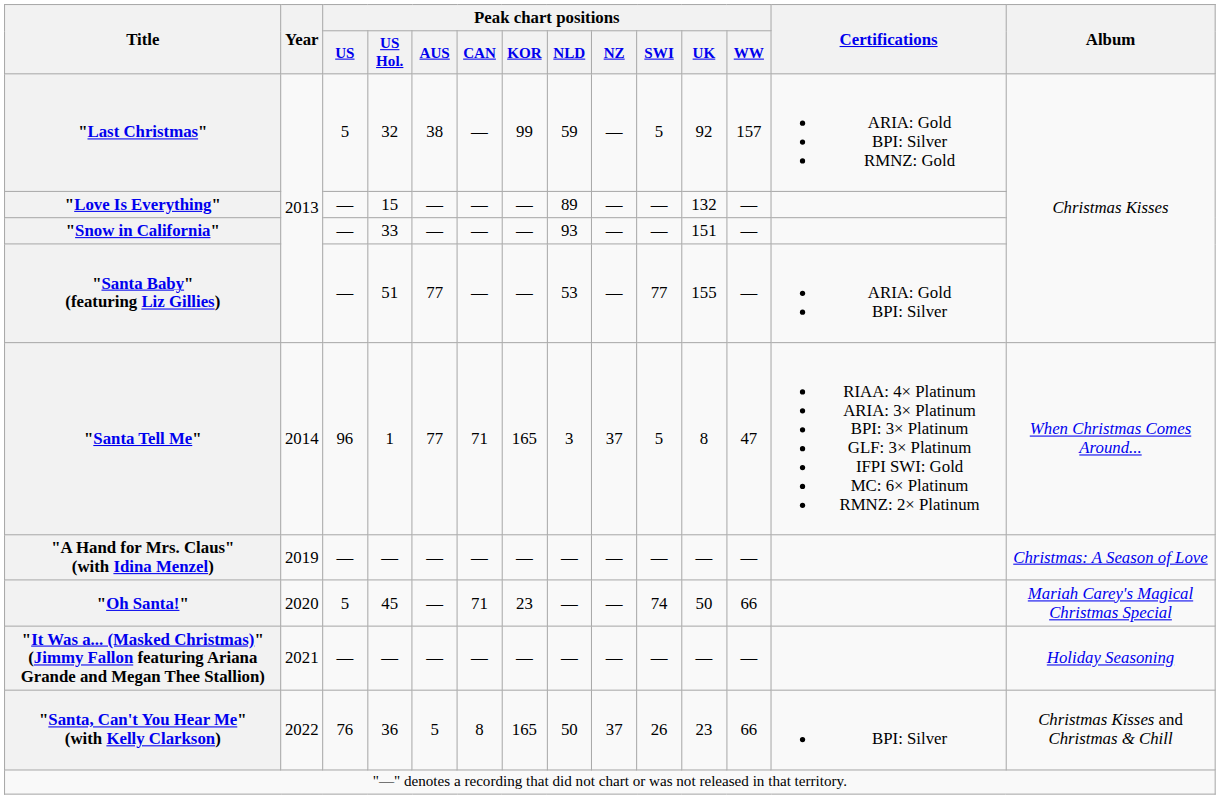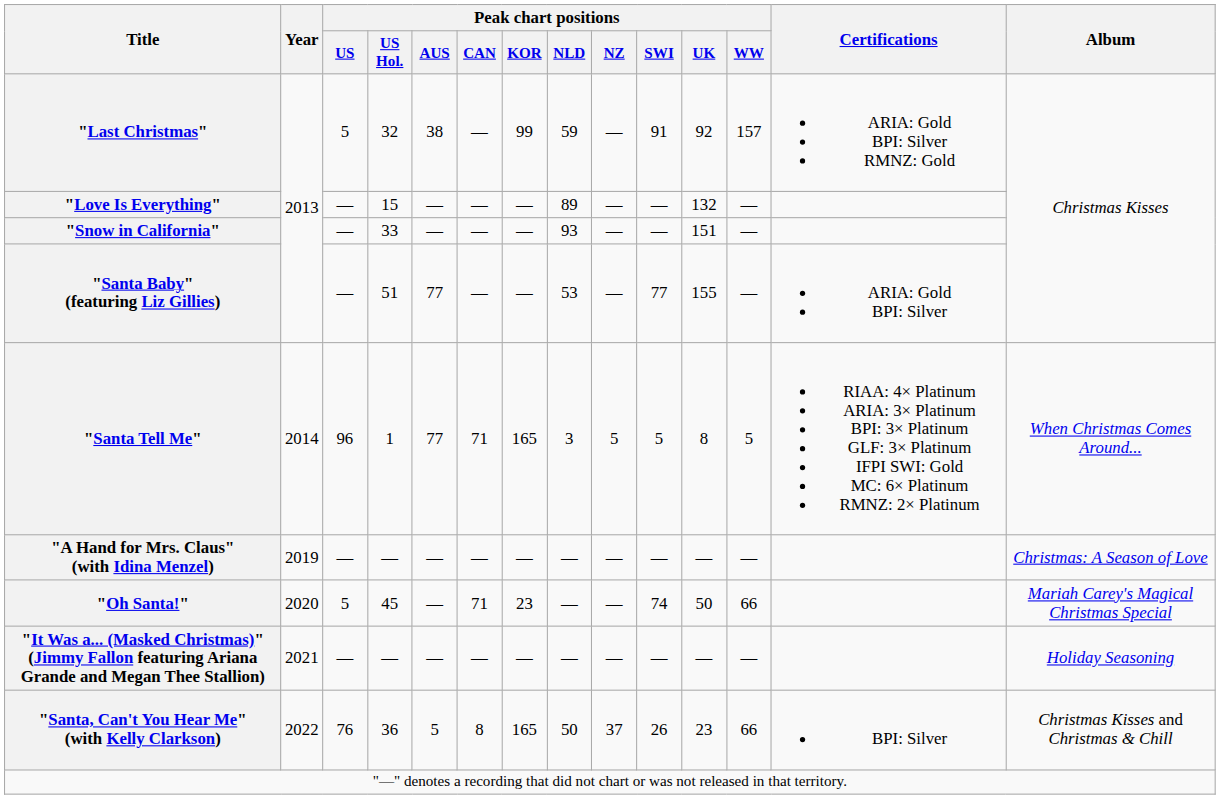 <table class="wikitable plainrowheaders" style="text-align:center;">
 <tr>
 <th scope="col" rowspan="2" style="width:16em;">Title</th>
 <th scope="col" rowspan="2" style="width:1em;">Year</th>
 <th colspan="10" scope="col">Peak chart positions</th>
 <th scope="col" rowspan="2" style="width:13.5em;"><a href='#'>Certifications</a></th>
 <th scope="col" rowspan="2" style="width:12em;">Album</th>
 </tr>
 <tr>
 <th scope="col" style="width:2.5em;font-size:90%;"><a href='#'>US</a><br></th>
 <th scope="col" style="width:2.5em;font-size:90%;"><a href='#'>US<br>Hol.</a><br></th>
 <th scope="col" style="width:2.5em;font-size:90%;"><a href='#'>AUS</a><br></th>
 <th scope="col" style="width:2.5em;font-size:90%;"><a href='#'>CAN</a><br></th>
 <th scope="col" style="width:2.5em;font-size:90%;"><a href='#'>KOR</a><br></th>
 <th scope="col" style="width:2.5em;font-size:90%;"><a href='#'>NLD</a><br></th>
 <th scope="col" style="width:2.5em;font-size:90%;"><a href='#'>NZ</a><br></th>
 <th scope="col" style="width:2.5em;font-size:90%;"><a href='#'>SWI</a><br></th>
 <th scope="col" style="width:2.5em;font-size:90%;"><a href='#'>UK</a><br></th>
 <th scope="col" style="width:2.5em;font-size:90%;"><a href='#'>WW</a><br></th>
 </tr>
 <tr>
 <th scope="row">"<a href='#'>Last Christmas</a>"</th>
 <td rowspan="4">2013</td>
 <td>5</td>
 <td>32</td>
 <td>38</td>
 <td>—</td>
 <td>99</td>
 <td>59</td>
 <td>—</td>
-<td>5</td>
+<td>91</td>
 <td>92</td>
 <td>157</td>
 <td><br><ul><li>ARIA: Gold</li><li>BPI: Silver</li><li>RMNZ: Gold</li></ul></td>
 <td rowspan="4"><em>Christmas Kisses</em></td>
 </tr>
 <tr>
 <th scope="row">"<a href='#'>Love Is Everything</a>"</th>
 <td>—</td>
 <td>15</td>
 <td>—</td>
 <td>—</td>
 <td>—</td>
 <td>89</td>
 <td>—</td>
 <td>—</td>
 <td>132</td>
 <td>—</td>
 <td></td>
 </tr>
 <tr>
 <th scope="row">"<a href='#'>Snow in California</a>"</th>
 <td>—</td>
 <td>33</td>
 <td>—</td>
 <td>—</td>
 <td>—</td>
 <td>93</td>
 <td>—</td>
 <td>—</td>
 <td>151</td>
 <td>—</td>
 <td></td>
 </tr>
 <tr>
 <th scope="row">"<a href='#'>Santa Baby</a>"<br><span>(featuring <a href='#'>Liz Gillies</a>)</span></th>
 <td>—</td>
 <td>51</td>
 <td>77</td>
 <td>—</td>
 <td>—</td>
 <td>53</td>
 <td>—</td>
 <td>77</td>
 <td>155</td>
 <td>—</td>
 <td><br><ul><li>ARIA: Gold</li><li>BPI: Silver</li></ul></td>
 </tr>
 <tr>
 <th scope="row">"<a href='#'>Santa Tell Me</a>"</th>
 <td>2014</td>
 <td>96</td>
 <td>1</td>
 <td>77</td>
 <td>71</td>
 <td>165</td>
 <td>3</td>
-<td>37</td>
+<td>5</td>
 <td>5</td>
 <td>8</td>
-<td>47</td>
+<td>5</td>
 <td><br><ul><li>RIAA: 4× Platinum</li><li>ARIA: 3× Platinum</li><li>BPI: 3× Platinum</li><li>GLF: 3× Platinum</li><li>IFPI SWI: Gold</li><li>MC: 6× Platinum</li><li>RMNZ: 2× Platinum</li></ul></td>
 <td><em><a href='#'>When Christmas Comes Around...</a></em></td>
 </tr>
 <tr>
 <th scope="row">"A Hand for Mrs. Claus"<br><span>(with <a href='#'>Idina Menzel</a>)</span></th>
 <td>2019</td>
 <td>—</td>
 <td>—</td>
 <td>—</td>
 <td>—</td>
 <td>—</td>
 <td>—</td>
 <td>—</td>
 <td>—</td>
 <td>—</td>
 <td>—</td>
 <td></td>
 <td><em><a href='#'>Christmas: A Season of Love</a></em></td>
 </tr>
 <tr>
 <th scope="row">"<a href='#'>Oh Santa!</a>"<br></th>
 <td>2020</td>
 <td>5</td>
 <td>45</td>
 <td>—</td>
 <td>71</td>
 <td>23</td>
 <td>—</td>
 <td>—</td>
 <td>74</td>
 <td>50</td>
 <td>66</td>
 <td></td>
 <td><em><a href='#'>Mariah Carey's Magical Christmas Special</a></em></td>
 </tr>
 <tr>
 <th scope="row">"<a href='#'>It Was a... (Masked Christmas)</a>"<br><span>(<a href='#'>Jimmy Fallon</a> featuring Ariana Grande and Megan Thee Stallion)</span></th>
 <td>2021</td>
 <td>—</td>
 <td>—</td>
 <td>—</td>
 <td>—</td>
 <td>—</td>
 <td>—</td>
 <td>—</td>
 <td>—</td>
 <td>—</td>
 <td>—</td>
 <td></td>
 <td><em><a href='#'>Holiday Seasoning</a></em></td>
 </tr>
 <tr>
 <th scope="row">"<a href='#'>Santa, Can't You Hear Me</a>"<br><span>(with <a href='#'>Kelly Clarkson</a>)</span></th>
 <td>2022</td>
 <td>76</td>
 <td>36</td>
 <td>5</td>
 <td>8</td>
 <td>165</td>
 <td>50</td>
 <td>37</td>
 <td>26</td>
 <td>23</td>
 <td>66</td>
 <td><br><ul><li>BPI: Silver</li></ul></td>
 <td><em>Christmas Kisses</em> and <em>Christmas & Chill</em></td>
 </tr>
 <tr>
 <td colspan="15" style="font-size:90%">"—" denotes a recording that did not chart or was not released in that territory.</td>
 </tr>
 </table>
